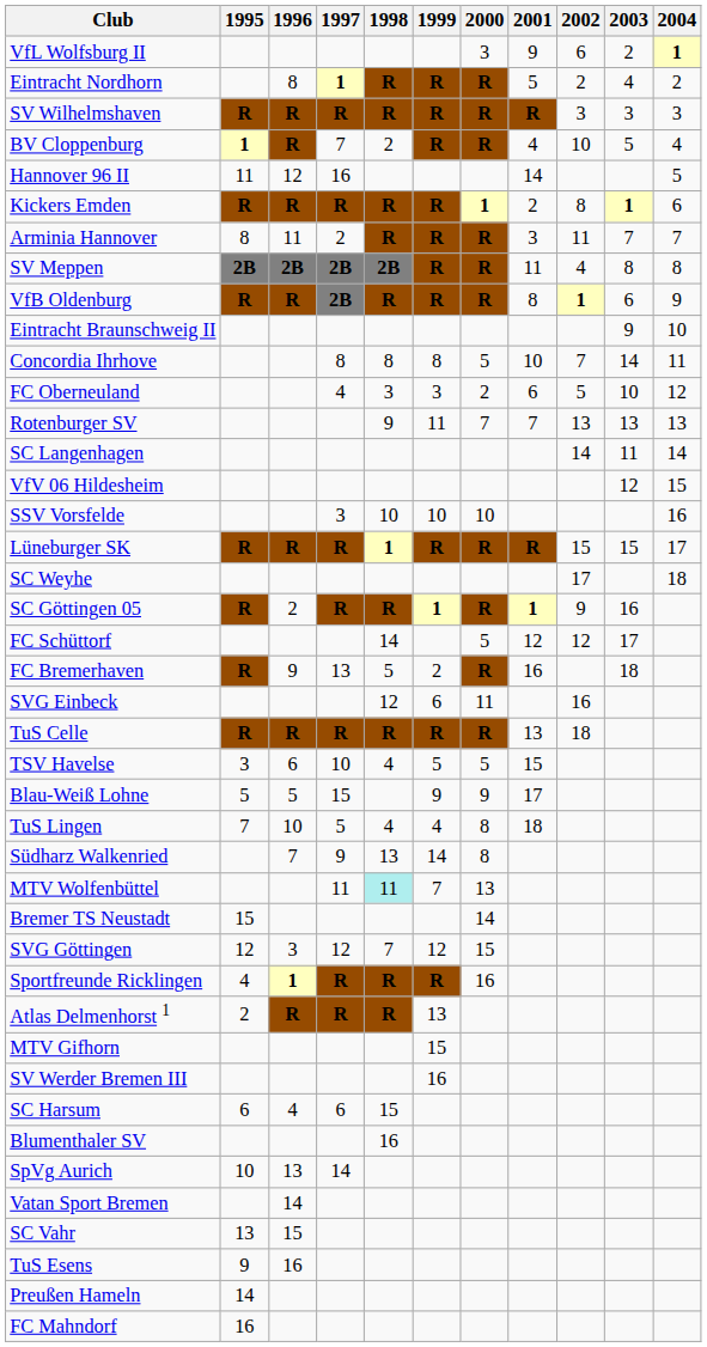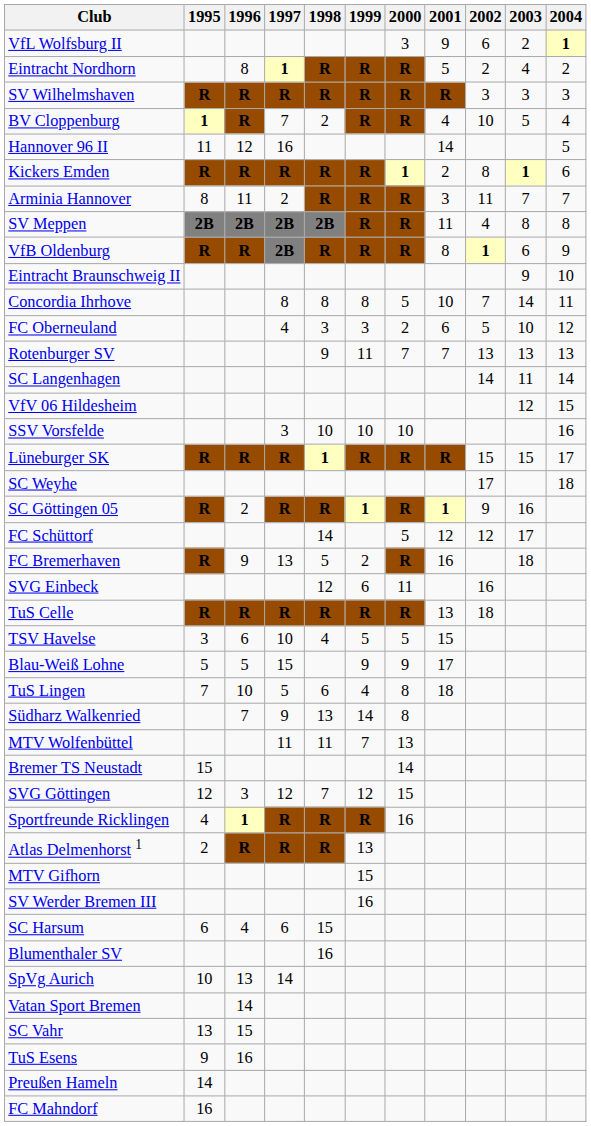 <table class="wikitable">
 <tr>
 <th>Club</th>
 <th>1995</th>
 <th>1996</th>
 <th>1997</th>
 <th>1998</th>
 <th>1999</th>
 <th>2000</th>
 <th>2001</th>
 <th>2002</th>
 <th>2003</th>
 <th>2004</th>
 </tr>
 <tr align="center">
 <td align="left"><a href='#'>VfL Wolfsburg II</a></td>
 <td></td>
 <td></td>
 <td></td>
 <td></td>
 <td></td>
 <td>3</td>
 <td>9</td>
 <td>6</td>
 <td>2</td>
 <td style="background:#ffffbf"><strong>1</strong></td>
 </tr>
 <tr align="center">
 <td align="left"><a href='#'>Eintracht Nordhorn</a></td>
 <td></td>
 <td>8</td>
 <td style="background:#ffffbf"><strong>1</strong></td>
 <td style="background:#964B00"><strong>R</strong></td>
 <td style="background:#964B00"><strong>R</strong></td>
 <td style="background:#964B00"><strong>R</strong></td>
 <td>5</td>
 <td>2</td>
 <td>4</td>
 <td>2</td>
 </tr>
 <tr align="center">
 <td align="left"><a href='#'>SV Wilhelmshaven</a></td>
 <td style="background:#964B00"><strong>R</strong></td>
 <td style="background:#964B00"><strong>R</strong></td>
 <td style="background:#964B00"><strong>R</strong></td>
 <td style="background:#964B00"><strong>R</strong></td>
 <td style="background:#964B00"><strong>R</strong></td>
 <td style="background:#964B00"><strong>R</strong></td>
 <td style="background:#964B00"><strong>R</strong></td>
 <td>3</td>
 <td>3</td>
 <td>3</td>
 </tr>
 <tr align="center">
 <td align="left"><a href='#'>BV Cloppenburg</a></td>
 <td style="background:#ffffbf"><strong>1</strong></td>
 <td style="background:#964B00"><strong>R</strong></td>
 <td>7</td>
 <td>2</td>
 <td style="background:#964B00"><strong>R</strong></td>
 <td style="background:#964B00"><strong>R</strong></td>
 <td>4</td>
 <td>10</td>
 <td>5</td>
 <td>4</td>
 </tr>
 <tr align="center">
 <td align="left"><a href='#'>Hannover 96 II</a></td>
 <td>11</td>
 <td>12</td>
 <td>16</td>
 <td></td>
 <td></td>
 <td></td>
 <td>14</td>
 <td></td>
 <td></td>
 <td>5</td>
 </tr>
 <tr align="center">
 <td align="left"><a href='#'>Kickers Emden</a></td>
 <td style="background:#964B00"><strong>R</strong></td>
 <td style="background:#964B00"><strong>R</strong></td>
 <td style="background:#964B00"><strong>R</strong></td>
 <td style="background:#964B00"><strong>R</strong></td>
 <td style="background:#964B00"><strong>R</strong></td>
 <td style="background:#ffffbf"><strong>1</strong></td>
 <td>2</td>
 <td>8</td>
 <td style="background:#ffffbf"><strong>1</strong></td>
 <td>6</td>
 </tr>
 <tr align="center">
 <td align="left"><a href='#'>Arminia Hannover</a></td>
 <td>8</td>
 <td>11</td>
 <td>2</td>
 <td style="background:#964B00"><strong>R</strong></td>
 <td style="background:#964B00"><strong>R</strong></td>
 <td style="background:#964B00"><strong>R</strong></td>
 <td>3</td>
 <td>11</td>
 <td>7</td>
 <td>7</td>
 </tr>
 <tr align="center">
 <td align="left"><a href='#'>SV Meppen</a></td>
 <td style="background:#808080"><strong>2B</strong></td>
 <td style="background:#808080"><strong>2B</strong></td>
 <td style="background:#808080"><strong>2B</strong></td>
 <td style="background:#808080"><strong>2B</strong></td>
 <td style="background:#964B00"><strong>R</strong></td>
 <td style="background:#964B00"><strong>R</strong></td>
 <td>11</td>
 <td>4</td>
 <td>8</td>
 <td>8</td>
 </tr>
 <tr align="center">
 <td align="left"><a href='#'>VfB Oldenburg</a></td>
 <td style="background:#964B00"><strong>R</strong></td>
 <td style="background:#964B00"><strong>R</strong></td>
 <td style="background:#808080"><strong>2B</strong></td>
 <td style="background:#964B00"><strong>R</strong></td>
 <td style="background:#964B00"><strong>R</strong></td>
 <td style="background:#964B00"><strong>R</strong></td>
 <td>8</td>
 <td style="background:#ffffbf"><strong>1</strong></td>
 <td>6</td>
 <td>9</td>
 </tr>
 <tr align="center">
 <td align="left"><a href='#'>Eintracht Braunschweig II</a></td>
 <td></td>
 <td></td>
 <td></td>
 <td></td>
 <td></td>
 <td></td>
 <td></td>
 <td></td>
 <td>9</td>
 <td>10</td>
 </tr>
 <tr align="center">
 <td align="left"><a href='#'>Concordia Ihrhove</a></td>
 <td></td>
 <td></td>
 <td>8</td>
 <td>8</td>
 <td>8</td>
 <td>5</td>
 <td>10</td>
 <td>7</td>
 <td>14</td>
 <td>11</td>
 </tr>
 <tr align="center">
 <td align="left"><a href='#'>FC Oberneuland</a></td>
 <td></td>
 <td></td>
 <td>4</td>
 <td>3</td>
 <td>3</td>
 <td>2</td>
 <td>6</td>
 <td>5</td>
 <td>10</td>
 <td>12</td>
 </tr>
 <tr align="center">
 <td align="left"><a href='#'>Rotenburger SV</a></td>
 <td></td>
 <td></td>
 <td></td>
 <td>9</td>
 <td>11</td>
 <td>7</td>
 <td>7</td>
 <td>13</td>
 <td>13</td>
 <td>13</td>
 </tr>
 <tr align="center">
 <td align="left"><a href='#'>SC Langenhagen</a></td>
 <td></td>
 <td></td>
 <td></td>
 <td></td>
 <td></td>
 <td></td>
 <td></td>
 <td>14</td>
 <td>11</td>
 <td>14</td>
 </tr>
 <tr align="center">
 <td align="left"><a href='#'>VfV 06 Hildesheim</a></td>
 <td></td>
 <td></td>
 <td></td>
 <td></td>
 <td></td>
 <td></td>
 <td></td>
 <td></td>
 <td>12</td>
 <td>15</td>
 </tr>
 <tr align="center">
 <td align="left"><a href='#'>SSV Vorsfelde</a></td>
 <td></td>
 <td></td>
 <td>3</td>
 <td>10</td>
 <td>10</td>
 <td>10</td>
 <td></td>
 <td></td>
 <td></td>
 <td>16</td>
 </tr>
 <tr align="center">
 <td align="left"><a href='#'>Lüneburger SK</a></td>
 <td style="background:#964B00"><strong>R</strong></td>
 <td style="background:#964B00"><strong>R</strong></td>
 <td style="background:#964B00"><strong>R</strong></td>
 <td style="background:#ffffbf"><strong>1</strong></td>
 <td style="background:#964B00"><strong>R</strong></td>
 <td style="background:#964B00"><strong>R</strong></td>
 <td style="background:#964B00"><strong>R</strong></td>
 <td>15</td>
 <td>15</td>
 <td>17</td>
 </tr>
 <tr align="center">
 <td align="left"><a href='#'>SC Weyhe</a></td>
 <td></td>
 <td></td>
 <td></td>
 <td></td>
 <td></td>
 <td></td>
 <td></td>
 <td>17</td>
 <td></td>
 <td>18</td>
 </tr>
 <tr align="center">
 <td align="left"><a href='#'>SC Göttingen 05</a></td>
 <td style="background:#964B00"><strong>R</strong></td>
 <td>2</td>
 <td style="background:#964B00"><strong>R</strong></td>
 <td style="background:#964B00"><strong>R</strong></td>
 <td style="background:#ffffbf"><strong>1</strong></td>
 <td style="background:#964B00"><strong>R</strong></td>
 <td style="background:#ffffbf"><strong>1</strong></td>
 <td>9</td>
 <td>16</td>
 <td></td>
 </tr>
 <tr align="center">
 <td align="left"><a href='#'>FC Schüttorf</a></td>
 <td></td>
 <td></td>
 <td></td>
 <td>14</td>
 <td></td>
 <td>5</td>
 <td>12</td>
 <td>12</td>
 <td>17</td>
 <td></td>
 </tr>
 <tr align="center">
 <td align="left"><a href='#'>FC Bremerhaven</a></td>
 <td style="background:#964B00"><strong>R</strong></td>
 <td>9</td>
 <td>13</td>
 <td>5</td>
 <td>2</td>
 <td style="background:#964B00"><strong>R</strong></td>
 <td>16</td>
 <td></td>
 <td>18</td>
 <td></td>
 </tr>
 <tr align="center">
 <td align="left"><a href='#'>SVG Einbeck</a></td>
 <td></td>
 <td></td>
 <td></td>
 <td>12</td>
 <td>6</td>
 <td>11</td>
 <td></td>
 <td>16</td>
 <td></td>
 <td></td>
 </tr>
 <tr align="center">
 <td align="left"><a href='#'>TuS Celle</a></td>
 <td style="background:#964B00"><strong>R</strong></td>
 <td style="background:#964B00"><strong>R</strong></td>
 <td style="background:#964B00"><strong>R</strong></td>
 <td style="background:#964B00"><strong>R</strong></td>
 <td style="background:#964B00"><strong>R</strong></td>
 <td style="background:#964B00"><strong>R</strong></td>
 <td>13</td>
 <td>18</td>
 <td></td>
 <td></td>
 </tr>
 <tr align="center">
 <td align="left"><a href='#'>TSV Havelse</a></td>
 <td>3</td>
 <td>6</td>
 <td>10</td>
 <td>4</td>
 <td>5</td>
 <td>5</td>
 <td>15</td>
 <td></td>
 <td></td>
 <td></td>
 </tr>
 <tr align="center">
 <td align="left"><a href='#'>Blau-Weiß Lohne</a></td>
 <td>5</td>
 <td>5</td>
 <td>15</td>
 <td></td>
 <td>9</td>
 <td>9</td>
 <td>17</td>
 <td></td>
 <td></td>
 <td></td>
 </tr>
 <tr align="center">
 <td align="left"><a href='#'>TuS Lingen</a></td>
 <td>7</td>
 <td>10</td>
 <td>5</td>
-<td>4</td>
+<td>6</td>
 <td>4</td>
 <td>8</td>
 <td>18</td>
 <td></td>
 <td></td>
 <td></td>
 </tr>
 <tr align="center">
 <td align="left"><a href='#'>Südharz Walkenried</a></td>
 <td></td>
 <td>7</td>
 <td>9</td>
 <td>13</td>
 <td>14</td>
 <td>8</td>
 <td></td>
 <td></td>
 <td></td>
 <td></td>
 </tr>
 <tr align="center">
 <td align="left"><a href='#'>MTV Wolfenbüttel</a></td>
 <td></td>
 <td></td>
 <td>11</td>
-<td style="background: paleturquoise;">11</td>
+<td>11</td>
 <td>7</td>
 <td>13</td>
 <td></td>
 <td></td>
 <td></td>
 <td></td>
 </tr>
 <tr align="center">
 <td align="left"><a href='#'>Bremer TS Neustadt</a></td>
 <td>15</td>
 <td></td>
 <td></td>
 <td></td>
 <td></td>
 <td>14</td>
 <td></td>
 <td></td>
 <td></td>
 <td></td>
 </tr>
 <tr align="center">
 <td align="left"><a href='#'>SVG Göttingen</a></td>
 <td>12</td>
 <td>3</td>
 <td>12</td>
 <td>7</td>
 <td>12</td>
 <td>15</td>
 <td></td>
 <td></td>
 <td></td>
 <td></td>
 </tr>
 <tr align="center">
 <td align="left"><a href='#'>Sportfreunde Ricklingen</a></td>
 <td>4</td>
 <td style="background:#ffffbf"><strong>1</strong></td>
 <td style="background:#964B00"><strong>R</strong></td>
 <td style="background:#964B00"><strong>R</strong></td>
 <td style="background:#964B00"><strong>R</strong></td>
 <td>16</td>
 <td></td>
 <td></td>
 <td></td>
 <td></td>
 </tr>
 <tr align="center">
 <td align="left"><a href='#'>Atlas Delmenhorst</a> <sup>1</sup></td>
 <td>2</td>
 <td style="background:#964B00"><strong>R</strong></td>
 <td style="background:#964B00"><strong>R</strong></td>
 <td style="background:#964B00"><strong>R</strong></td>
 <td>13</td>
 <td></td>
 <td></td>
 <td></td>
 <td></td>
 <td></td>
 </tr>
 <tr align="center">
 <td align="left"><a href='#'>MTV Gifhorn</a></td>
 <td></td>
 <td></td>
 <td></td>
 <td></td>
 <td>15</td>
 <td></td>
 <td></td>
 <td></td>
 <td></td>
 <td></td>
 </tr>
 <tr align="center">
 <td align="left"><a href='#'>SV Werder Bremen III</a></td>
 <td></td>
 <td></td>
 <td></td>
 <td></td>
 <td>16</td>
 <td></td>
 <td></td>
 <td></td>
 <td></td>
 <td></td>
 </tr>
 <tr align="center">
 <td align="left"><a href='#'>SC Harsum</a></td>
 <td>6</td>
 <td>4</td>
 <td>6</td>
 <td>15</td>
 <td></td>
 <td></td>
 <td></td>
 <td></td>
 <td></td>
 <td></td>
 </tr>
 <tr align="center">
 <td align="left"><a href='#'>Blumenthaler SV</a></td>
 <td></td>
 <td></td>
 <td></td>
 <td>16</td>
 <td></td>
 <td></td>
 <td></td>
 <td></td>
 <td></td>
 <td></td>
 </tr>
 <tr align="center">
 <td align="left"><a href='#'>SpVg Aurich</a></td>
 <td>10</td>
 <td>13</td>
 <td>14</td>
 <td></td>
 <td></td>
 <td></td>
 <td></td>
 <td></td>
 <td></td>
 <td></td>
 </tr>
 <tr align="center">
 <td align="left"><a href='#'>Vatan Sport Bremen</a></td>
 <td></td>
 <td>14</td>
 <td></td>
 <td></td>
 <td></td>
 <td></td>
 <td></td>
 <td></td>
 <td></td>
 <td></td>
 </tr>
 <tr align="center">
 <td align="left"><a href='#'>SC Vahr</a></td>
 <td>13</td>
 <td>15</td>
 <td></td>
 <td></td>
 <td></td>
 <td></td>
 <td></td>
 <td></td>
 <td></td>
 <td></td>
 </tr>
 <tr align="center">
 <td align="left"><a href='#'>TuS Esens</a></td>
 <td>9</td>
 <td>16</td>
 <td></td>
 <td></td>
 <td></td>
 <td></td>
 <td></td>
 <td></td>
 <td></td>
 <td></td>
 </tr>
 <tr align="center">
 <td align="left"><a href='#'>Preußen Hameln</a></td>
 <td>14</td>
 <td></td>
 <td></td>
 <td></td>
 <td></td>
 <td></td>
 <td></td>
 <td></td>
 <td></td>
 <td></td>
 </tr>
 <tr align="center">
 <td align="left"><a href='#'>FC Mahndorf</a></td>
 <td>16</td>
 <td></td>
 <td></td>
 <td></td>
 <td></td>
 <td></td>
 <td></td>
 <td></td>
 <td></td>
 <td></td>
 </tr>
 </table>
